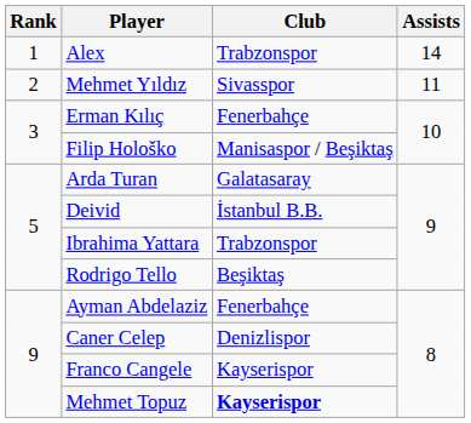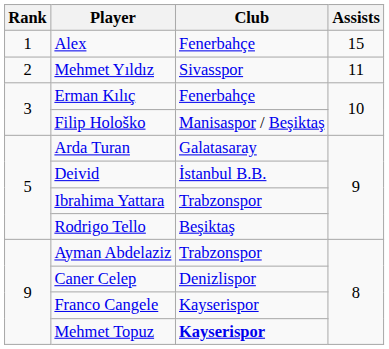 <table class="wikitable" style="text-align: left;">
 <tr>
 <th>Rank</th>
 <th>Player</th>
 <th>Club</th>
 <th>Assists</th>
 </tr>
 <tr>
 <td align=center>1</td>
 <td> <a href='#'>Alex</a></td>
-<td><a href='#'>Trabzonspor</a></td>
-<td align=center>14</td>
+<td><a href='#'>Fenerbahçe</a></td>
+<td align=center>15</td>
 </tr>
 <tr>
 <td align=center>2</td>
 <td> <a href='#'>Mehmet Yıldız</a></td>
 <td><a href='#'>Sivasspor</a></td>
 <td align=center>11</td>
 </tr>
 <tr>
 <td rowspan="2" align=center>3</td>
 <td> <a href='#'>Erman Kılıç</a></td>
 <td><a href='#'>Fenerbahçe</a></td>
 <td rowspan="2" align=center>10</td>
 </tr>
 <tr>
 <td> <a href='#'>Filip Hološko</a></td>
 <td><a href='#'>Manisaspor</a> / <a href='#'>Beşiktaş</a></td>
 </tr>
 <tr>
 <td rowspan="4" align=center>5</td>
 <td> <a href='#'>Arda Turan</a></td>
 <td><a href='#'>Galatasaray</a></td>
 <td rowspan="4" align=center>9</td>
 </tr>
 <tr>
 <td> <a href='#'>Deivid</a></td>
 <td><a href='#'>İstanbul B.B.</a></td>
 </tr>
 <tr>
 <td> <a href='#'>Ibrahima Yattara</a></td>
 <td><a href='#'>Trabzonspor</a></td>
 </tr>
 <tr>
 <td> <a href='#'>Rodrigo Tello</a></td>
 <td><a href='#'>Beşiktaş</a></td>
 </tr>
 <tr>
 <td rowspan="4" align=center>9</td>
 <td> <a href='#'>Ayman Abdelaziz</a></td>
-<td><a href='#'>Fenerbahçe</a></td>
+<td><a href='#'>Trabzonspor</a></td>
 <td rowspan="4" align=center>8</td>
 </tr>
 <tr>
 <td> <a href='#'>Caner Celep</a></td>
 <td><a href='#'>Denizlispor</a></td>
 </tr>
 <tr>
 <td> <a href='#'>Franco Cangele</a></td>
 <td><a href='#'>Kayserispor</a></td>
 </tr>
 <tr>
 <td> <a href='#'>Mehmet Topuz</a></td>
 <td><strong><a href='#'>Kayserispor</a></strong></td>
 </tr>
 </table>
